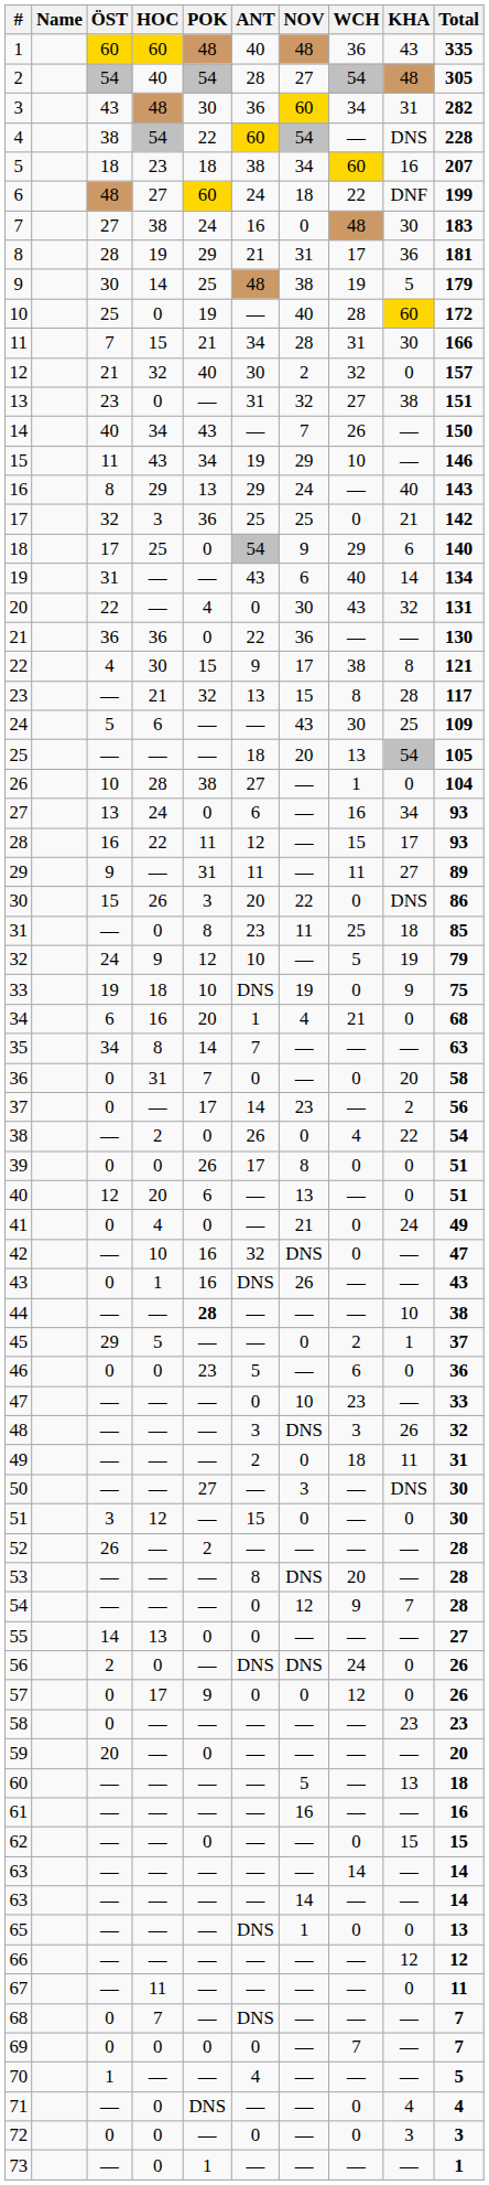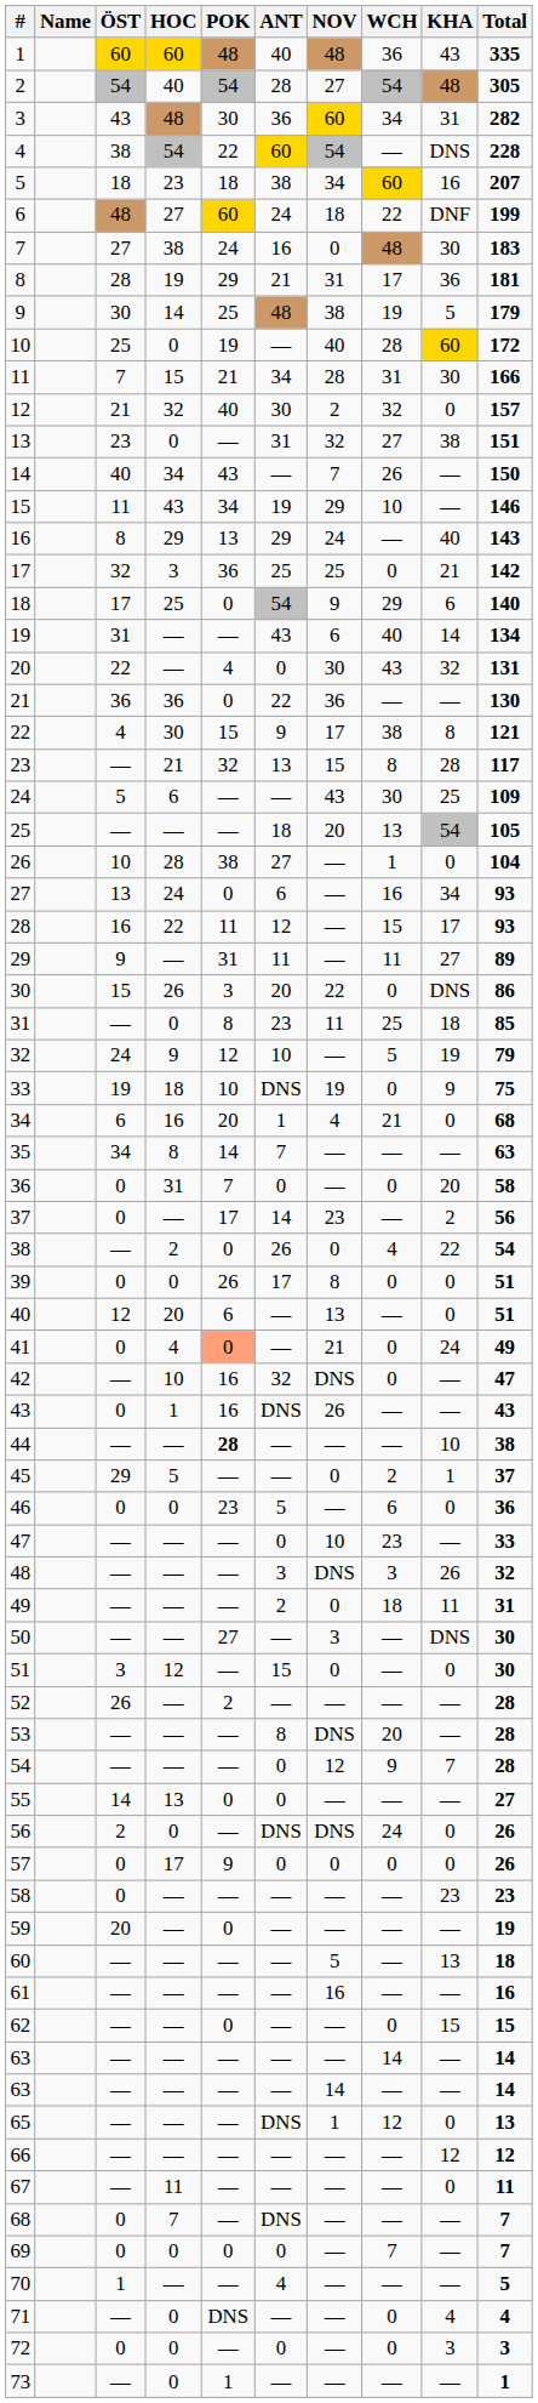 <table class="wikitable sortable" style="text-align:center;">
 <tr>
 <th>#</th>
 <th>Name</th>
 <th>ÖST</th>
 <th>HOC</th>
 <th>POK</th>
 <th>ANT</th>
 <th>NOV</th>
 <th>WCH</th>
 <th>KHA</th>
 <th>Total</th>
 </tr>
 <tr>
 <td>1</td>
 <td align="left"></td>
 <td bgcolor="gold">60</td>
 <td bgcolor="gold">60</td>
 <td bgcolor="CC9966">48</td>
 <td>40</td>
 <td bgcolor="CC9966">48</td>
 <td>36</td>
 <td>43</td>
 <td><strong>335</strong></td>
 </tr>
 <tr>
 <td>2</td>
 <td align="left"></td>
 <td bgcolor="silver">54</td>
 <td>40</td>
 <td bgcolor="silver">54</td>
 <td>28</td>
 <td>27</td>
 <td bgcolor="silver">54</td>
 <td bgcolor="CC9966">48</td>
 <td><strong>305</strong></td>
 </tr>
 <tr>
 <td>3</td>
 <td align="left"></td>
 <td>43</td>
 <td bgcolor="CC9966">48</td>
 <td>30</td>
 <td>36</td>
 <td bgcolor="gold">60</td>
 <td>34</td>
 <td>31</td>
 <td><strong>282</strong></td>
 </tr>
 <tr>
 <td>4</td>
 <td align="left"></td>
 <td>38</td>
 <td bgcolor="silver">54</td>
 <td>22</td>
 <td bgcolor="gold">60</td>
 <td bgcolor="silver">54</td>
 <td>—</td>
 <td>DNS</td>
 <td><strong>228</strong></td>
 </tr>
 <tr>
 <td>5</td>
 <td align="left"></td>
 <td>18</td>
 <td>23</td>
 <td>18</td>
 <td>38</td>
 <td>34</td>
 <td bgcolor="gold">60</td>
 <td>16</td>
 <td><strong>207</strong></td>
 </tr>
 <tr>
 <td>6</td>
 <td align="left"></td>
 <td bgcolor="CC9966">48</td>
 <td>27</td>
 <td bgcolor="gold">60</td>
 <td>24</td>
 <td>18</td>
 <td>22</td>
 <td>DNF</td>
 <td><strong>199</strong></td>
 </tr>
 <tr>
 <td>7</td>
 <td align="left"></td>
 <td>27</td>
 <td>38</td>
 <td>24</td>
 <td>16</td>
 <td>0</td>
 <td bgcolor="CC9966">48</td>
 <td>30</td>
 <td><strong>183</strong></td>
 </tr>
 <tr>
 <td>8</td>
 <td align="left"></td>
 <td>28</td>
 <td>19</td>
 <td>29</td>
 <td>21</td>
 <td>31</td>
 <td>17</td>
 <td>36</td>
 <td><strong>181</strong></td>
 </tr>
 <tr>
 <td>9</td>
 <td align="left"></td>
 <td>30</td>
 <td>14</td>
 <td>25</td>
 <td bgcolor="CC9966">48</td>
 <td>38</td>
 <td>19</td>
 <td>5</td>
 <td><strong>179</strong></td>
 </tr>
 <tr>
 <td>10</td>
 <td align="left"></td>
 <td>25</td>
 <td>0</td>
 <td>19</td>
 <td>—</td>
 <td>40</td>
 <td>28</td>
 <td bgcolor="gold">60</td>
 <td><strong>172</strong></td>
 </tr>
 <tr>
 <td>11</td>
 <td align="left"></td>
 <td>7</td>
 <td>15</td>
 <td>21</td>
 <td>34</td>
 <td>28</td>
 <td>31</td>
 <td>30</td>
 <td><strong>166</strong></td>
 </tr>
 <tr>
 <td>12</td>
 <td align="left"></td>
 <td>21</td>
 <td>32</td>
 <td>40</td>
 <td>30</td>
 <td>2</td>
 <td>32</td>
 <td>0</td>
 <td><strong>157</strong></td>
 </tr>
 <tr>
 <td>13</td>
 <td align="left"></td>
 <td>23</td>
 <td>0</td>
 <td>—</td>
 <td>31</td>
 <td>32</td>
 <td>27</td>
 <td>38</td>
 <td><strong>151</strong></td>
 </tr>
 <tr>
 <td>14</td>
 <td align="left"></td>
 <td>40</td>
 <td>34</td>
 <td>43</td>
 <td>—</td>
 <td>7</td>
 <td>26</td>
 <td>—</td>
 <td><strong>150</strong></td>
 </tr>
 <tr>
 <td>15</td>
 <td align="left"></td>
 <td>11</td>
 <td>43</td>
 <td>34</td>
 <td>19</td>
 <td>29</td>
 <td>10</td>
 <td>—</td>
 <td><strong>146</strong></td>
 </tr>
 <tr>
 <td>16</td>
 <td align="left"></td>
 <td>8</td>
 <td>29</td>
 <td>13</td>
 <td>29</td>
 <td>24</td>
 <td>—</td>
 <td>40</td>
 <td><strong>143</strong></td>
 </tr>
 <tr>
 <td>17</td>
 <td align="left"></td>
 <td>32</td>
 <td>3</td>
 <td>36</td>
 <td>25</td>
 <td>25</td>
 <td>0</td>
 <td>21</td>
 <td><strong>142</strong></td>
 </tr>
 <tr>
 <td>18</td>
 <td align="left"></td>
 <td>17</td>
 <td>25</td>
 <td>0</td>
 <td bgcolor="silver">54</td>
 <td>9</td>
 <td>29</td>
 <td>6</td>
 <td><strong>140</strong></td>
 </tr>
 <tr>
 <td>19</td>
 <td align="left"></td>
 <td>31</td>
 <td>—</td>
 <td>—</td>
 <td>43</td>
 <td>6</td>
 <td>40</td>
 <td>14</td>
 <td><strong>134</strong></td>
 </tr>
 <tr>
 <td>20</td>
 <td align="left"></td>
 <td>22</td>
 <td>—</td>
 <td>4</td>
 <td>0</td>
 <td>30</td>
 <td>43</td>
 <td>32</td>
 <td><strong>131</strong></td>
 </tr>
 <tr>
 <td>21</td>
 <td align="left"></td>
 <td>36</td>
 <td>36</td>
 <td>0</td>
 <td>22</td>
 <td>36</td>
 <td>—</td>
 <td>—</td>
 <td><strong>130</strong></td>
 </tr>
 <tr>
 <td>22</td>
 <td align="left"></td>
 <td>4</td>
 <td>30</td>
 <td>15</td>
 <td>9</td>
 <td>17</td>
 <td>38</td>
 <td>8</td>
 <td><strong>121</strong></td>
 </tr>
 <tr>
 <td>23</td>
 <td align="left"></td>
 <td>—</td>
 <td>21</td>
 <td>32</td>
 <td>13</td>
 <td>15</td>
 <td>8</td>
 <td>28</td>
 <td><strong>117</strong></td>
 </tr>
 <tr>
 <td>24</td>
 <td align="left"></td>
 <td>5</td>
 <td>6</td>
 <td>—</td>
 <td>—</td>
 <td>43</td>
 <td>30</td>
 <td>25</td>
 <td><strong>109</strong></td>
 </tr>
 <tr>
 <td>25</td>
 <td align="left"></td>
 <td>—</td>
 <td>—</td>
 <td>—</td>
 <td>18</td>
 <td>20</td>
 <td>13</td>
 <td bgcolor="silver">54</td>
 <td><strong>105</strong></td>
 </tr>
 <tr>
 <td>26</td>
 <td align="left"></td>
 <td>10</td>
 <td>28</td>
 <td>38</td>
 <td>27</td>
 <td>—</td>
 <td>1</td>
 <td>0</td>
 <td><strong>104</strong></td>
 </tr>
 <tr>
 <td>27</td>
 <td align="left"></td>
 <td>13</td>
 <td>24</td>
 <td>0</td>
 <td>6</td>
 <td>—</td>
 <td>16</td>
 <td>34</td>
 <td><strong>93</strong></td>
 </tr>
 <tr>
 <td>28</td>
 <td align="left"></td>
 <td>16</td>
 <td>22</td>
 <td>11</td>
 <td>12</td>
 <td>—</td>
 <td>15</td>
 <td>17</td>
 <td><strong>93</strong></td>
 </tr>
 <tr>
 <td>29</td>
 <td align="left"></td>
 <td>9</td>
 <td>—</td>
 <td>31</td>
 <td>11</td>
 <td>—</td>
 <td>11</td>
 <td>27</td>
 <td><strong>89</strong></td>
 </tr>
 <tr>
 <td>30</td>
 <td align="left"></td>
 <td>15</td>
 <td>26</td>
 <td>3</td>
 <td>20</td>
 <td>22</td>
 <td>0</td>
 <td>DNS</td>
 <td><strong>86</strong></td>
 </tr>
 <tr>
 <td>31</td>
 <td align="left"></td>
 <td>—</td>
 <td>0</td>
 <td>8</td>
 <td>23</td>
 <td>11</td>
 <td>25</td>
 <td>18</td>
 <td><strong>85</strong></td>
 </tr>
 <tr>
 <td>32</td>
 <td align="left"></td>
 <td>24</td>
 <td>9</td>
 <td>12</td>
 <td>10</td>
 <td>—</td>
 <td>5</td>
 <td>19</td>
 <td><strong>79</strong></td>
 </tr>
 <tr>
 <td>33</td>
 <td align="left"></td>
 <td>19</td>
 <td>18</td>
 <td>10</td>
 <td>DNS</td>
 <td>19</td>
 <td>0</td>
 <td>9</td>
 <td><strong>75</strong></td>
 </tr>
 <tr>
 <td>34</td>
 <td align="left"></td>
 <td>6</td>
 <td>16</td>
 <td>20</td>
 <td>1</td>
 <td>4</td>
 <td>21</td>
 <td>0</td>
 <td><strong>68</strong></td>
 </tr>
 <tr>
 <td>35</td>
 <td align="left"></td>
 <td>34</td>
 <td>8</td>
 <td>14</td>
 <td>7</td>
 <td>—</td>
 <td>—</td>
 <td>—</td>
 <td><strong>63</strong></td>
 </tr>
 <tr>
 <td>36</td>
 <td align="left"></td>
 <td>0</td>
 <td>31</td>
 <td>7</td>
 <td>0</td>
 <td>—</td>
 <td>0</td>
 <td>20</td>
 <td><strong>58</strong></td>
 </tr>
 <tr>
 <td>37</td>
 <td align="left"></td>
 <td>0</td>
 <td>—</td>
 <td>17</td>
 <td>14</td>
 <td>23</td>
 <td>—</td>
 <td>2</td>
 <td><strong>56</strong></td>
 </tr>
 <tr>
 <td>38</td>
 <td align="left"></td>
 <td>—</td>
 <td>2</td>
 <td>0</td>
 <td>26</td>
 <td>0</td>
 <td>4</td>
 <td>22</td>
 <td><strong>54</strong></td>
 </tr>
 <tr>
 <td>39</td>
 <td align="left"></td>
 <td>0</td>
 <td>0</td>
 <td>26</td>
 <td>17</td>
 <td>8</td>
 <td>0</td>
 <td>0</td>
 <td><strong>51</strong></td>
 </tr>
 <tr>
 <td>40</td>
 <td align="left"></td>
 <td>12</td>
 <td>20</td>
 <td>6</td>
 <td>—</td>
 <td>13</td>
 <td>—</td>
 <td>0</td>
 <td><strong>51</strong></td>
 </tr>
 <tr>
 <td>41</td>
 <td align="left"></td>
 <td>0</td>
 <td>4</td>
-<td>0</td>
+<td style="background: lightsalmon;">0</td>
 <td>—</td>
 <td>21</td>
 <td>0</td>
 <td>24</td>
 <td><strong>49</strong></td>
 </tr>
 <tr>
 <td>42</td>
 <td align="left"></td>
 <td>—</td>
 <td>10</td>
 <td>16</td>
 <td>32</td>
 <td>DNS</td>
 <td>0</td>
 <td>—</td>
 <td><strong>47</strong></td>
 </tr>
 <tr>
 <td>43</td>
 <td align="left"></td>
 <td>0</td>
 <td>1</td>
 <td>16</td>
 <td>DNS</td>
 <td>26</td>
 <td>—</td>
 <td>—</td>
 <td><strong>43</strong></td>
 </tr>
 <tr>
 <td>44</td>
 <td align="left"></td>
 <td>—</td>
 <td>—</td>
 <td><strong>28</strong></td>
 <td>—</td>
 <td>—</td>
 <td>—</td>
 <td>10</td>
 <td><strong>38</strong></td>
 </tr>
 <tr>
 <td>45</td>
 <td align="left"></td>
 <td>29</td>
 <td>5</td>
 <td>—</td>
 <td>—</td>
 <td>0</td>
 <td>2</td>
 <td>1</td>
 <td><strong>37</strong></td>
 </tr>
 <tr>
 <td>46</td>
 <td align="left"></td>
 <td>0</td>
 <td>0</td>
 <td>23</td>
 <td>5</td>
 <td>—</td>
 <td>6</td>
 <td>0</td>
 <td><strong>36</strong></td>
 </tr>
 <tr>
 <td>47</td>
 <td align="left"></td>
 <td>—</td>
 <td>—</td>
 <td>—</td>
 <td>0</td>
 <td>10</td>
 <td>23</td>
 <td>—</td>
 <td><strong>33</strong></td>
 </tr>
 <tr>
 <td>48</td>
 <td align="left"></td>
 <td>—</td>
 <td>—</td>
 <td>—</td>
 <td>3</td>
 <td>DNS</td>
 <td>3</td>
 <td>26</td>
 <td><strong>32</strong></td>
 </tr>
 <tr>
 <td>49</td>
 <td align="left"></td>
 <td>—</td>
 <td>—</td>
 <td>—</td>
 <td>2</td>
 <td>0</td>
 <td>18</td>
 <td>11</td>
 <td><strong>31</strong></td>
 </tr>
 <tr>
 <td>50</td>
 <td align="left"></td>
 <td>—</td>
 <td>—</td>
 <td>27</td>
 <td>—</td>
 <td>3</td>
 <td>—</td>
 <td>DNS</td>
 <td><strong>30</strong></td>
 </tr>
 <tr>
 <td>51</td>
 <td align="left"></td>
 <td>3</td>
 <td>12</td>
 <td>—</td>
 <td>15</td>
 <td>0</td>
 <td>—</td>
 <td>0</td>
 <td><strong>30</strong></td>
 </tr>
 <tr>
 <td>52</td>
 <td align="left"></td>
 <td>26</td>
 <td>—</td>
 <td>2</td>
 <td>—</td>
 <td>—</td>
 <td>—</td>
 <td>—</td>
 <td><strong>28</strong></td>
 </tr>
 <tr>
 <td>53</td>
 <td align="left"></td>
 <td>—</td>
 <td>—</td>
 <td>—</td>
 <td>8</td>
 <td>DNS</td>
 <td>20</td>
 <td>—</td>
 <td><strong>28</strong></td>
 </tr>
 <tr>
 <td>54</td>
 <td align="left"></td>
 <td>—</td>
 <td>—</td>
 <td>—</td>
 <td>0</td>
 <td>12</td>
 <td>9</td>
 <td>7</td>
 <td><strong>28</strong></td>
 </tr>
 <tr>
 <td>55</td>
 <td align="left"></td>
 <td>14</td>
 <td>13</td>
 <td>0</td>
 <td>0</td>
 <td>—</td>
 <td>—</td>
 <td>—</td>
 <td><strong>27</strong></td>
 </tr>
 <tr>
 <td>56</td>
 <td align="left"></td>
 <td>2</td>
 <td>0</td>
 <td>—</td>
 <td>DNS</td>
 <td>DNS</td>
 <td>24</td>
 <td>0</td>
 <td><strong>26</strong></td>
 </tr>
 <tr>
 <td>57</td>
 <td align="left"></td>
 <td>0</td>
 <td>17</td>
 <td>9</td>
 <td>0</td>
 <td>0</td>
-<td>12</td>
+<td>0</td>
 <td>0</td>
 <td><strong>26</strong></td>
 </tr>
 <tr>
 <td>58</td>
 <td align="left"></td>
 <td>0</td>
 <td>—</td>
 <td>—</td>
 <td>—</td>
 <td>—</td>
 <td>—</td>
 <td>23</td>
 <td><strong>23</strong></td>
 </tr>
 <tr>
 <td>59</td>
 <td align="left"></td>
 <td>20</td>
 <td>—</td>
 <td>0</td>
 <td>—</td>
 <td>—</td>
 <td>—</td>
 <td>—</td>
-<td><strong>20</strong></td>
+<td><strong>19</strong></td>
 </tr>
 <tr>
 <td>60</td>
 <td align="left"></td>
 <td>—</td>
 <td>—</td>
 <td>—</td>
 <td>—</td>
 <td>5</td>
 <td>—</td>
 <td>13</td>
 <td><strong>18</strong></td>
 </tr>
 <tr>
 <td>61</td>
 <td align="left"></td>
 <td>—</td>
 <td>—</td>
 <td>—</td>
 <td>—</td>
 <td>16</td>
 <td>—</td>
 <td>—</td>
 <td><strong>16</strong></td>
 </tr>
 <tr>
 <td>62</td>
 <td align="left"></td>
 <td>—</td>
 <td>—</td>
 <td>0</td>
 <td>—</td>
 <td>—</td>
 <td>0</td>
 <td>15</td>
 <td><strong>15</strong></td>
 </tr>
 <tr>
 <td>63</td>
 <td align="left"></td>
 <td>—</td>
 <td>—</td>
 <td>—</td>
 <td>—</td>
 <td>—</td>
 <td>14</td>
 <td>—</td>
 <td><strong>14</strong></td>
 </tr>
 <tr>
 <td>63</td>
 <td align="left"></td>
 <td>—</td>
 <td>—</td>
 <td>—</td>
 <td>—</td>
 <td>14</td>
 <td>—</td>
 <td>—</td>
 <td><strong>14</strong></td>
 </tr>
 <tr>
 <td>65</td>
 <td align="left"></td>
 <td>—</td>
 <td>—</td>
 <td>—</td>
 <td>DNS</td>
 <td>1</td>
-<td>0</td>
+<td>12</td>
 <td>0</td>
 <td><strong>13</strong></td>
 </tr>
 <tr>
 <td>66</td>
 <td align="left"></td>
 <td>—</td>
 <td>—</td>
 <td>—</td>
 <td>—</td>
 <td>—</td>
 <td>—</td>
 <td>12</td>
 <td><strong>12</strong></td>
 </tr>
 <tr>
 <td>67</td>
 <td align="left"></td>
 <td>—</td>
 <td>11</td>
 <td>—</td>
 <td>—</td>
 <td>—</td>
 <td>—</td>
 <td>0</td>
 <td><strong>11</strong></td>
 </tr>
 <tr>
 <td>68</td>
 <td align="left"></td>
 <td>0</td>
 <td>7</td>
 <td>—</td>
 <td>DNS</td>
 <td>—</td>
 <td>—</td>
 <td>—</td>
 <td><strong>7</strong></td>
 </tr>
 <tr>
 <td>69</td>
 <td align="left"></td>
 <td>0</td>
 <td>0</td>
 <td>0</td>
 <td>0</td>
 <td>—</td>
 <td>7</td>
 <td>—</td>
 <td><strong>7</strong></td>
 </tr>
 <tr>
 <td>70</td>
 <td align="left"></td>
 <td>1</td>
 <td>—</td>
 <td>—</td>
 <td>4</td>
 <td>—</td>
 <td>—</td>
 <td>—</td>
 <td><strong>5</strong></td>
 </tr>
 <tr>
 <td>71</td>
 <td align="left"></td>
 <td>—</td>
 <td>0</td>
 <td>DNS</td>
 <td>—</td>
 <td>—</td>
 <td>0</td>
 <td>4</td>
 <td><strong>4</strong></td>
 </tr>
 <tr>
 <td>72</td>
 <td align="left"></td>
 <td>0</td>
 <td>0</td>
 <td>—</td>
 <td>0</td>
 <td>—</td>
 <td>0</td>
 <td>3</td>
 <td><strong>3</strong></td>
 </tr>
 <tr>
 <td>73</td>
 <td align="left"></td>
 <td>—</td>
 <td>0</td>
 <td>1</td>
 <td>—</td>
 <td>—</td>
 <td>—</td>
 <td>—</td>
 <td><strong>1</strong></td>
 </tr>
 </table>
